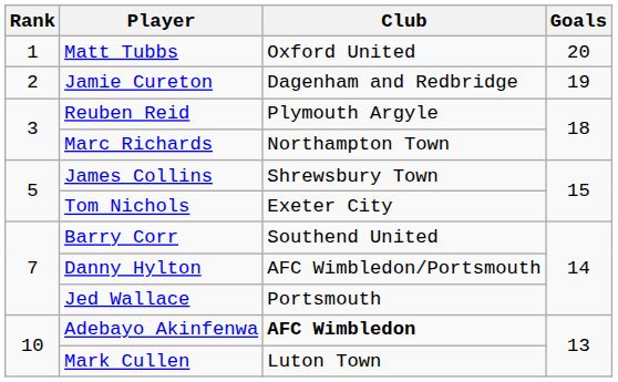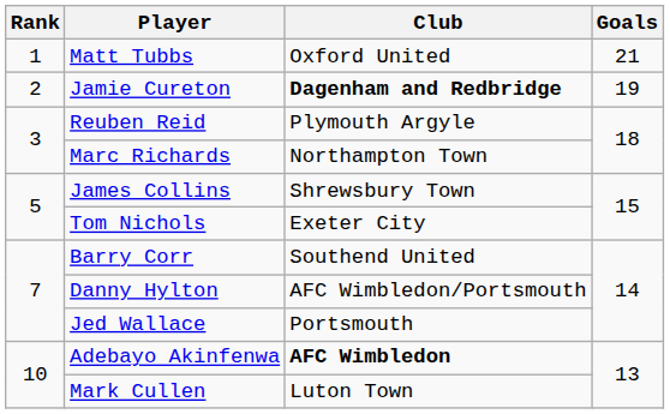 <table class="wikitable" style="text-align:center">
 <tr>
 <th>Rank</th>
 <th>Player</th>
 <th>Club</th>
 <th>Goals</th>
 </tr>
 <tr>
 <td>1</td>
 <td align="left"> <a href='#'>Matt Tubbs</a></td>
 <td align="left">Oxford United</td>
-<td>20</td>
+<td>21</td>
 </tr>
 <tr>
 <td>2</td>
 <td align="left"> <a href='#'>Jamie Cureton</a></td>
-<td align="left">Dagenham and Redbridge</td>
+<td align="left"><strong>Dagenham and Redbridge</strong></td>
 <td>19</td>
 </tr>
 <tr>
 <td rowspan="2">3</td>
 <td align="left"> <a href='#'>Reuben Reid</a></td>
 <td align="left">Plymouth Argyle</td>
 <td rowspan="2">18</td>
 </tr>
 <tr>
 <td align="left"> <a href='#'>Marc Richards</a></td>
 <td align="left">Northampton Town</td>
 </tr>
 <tr>
 <td rowspan="2">5</td>
 <td align="left"> <a href='#'>James Collins</a></td>
 <td align="left">Shrewsbury Town</td>
 <td rowspan="2">15</td>
 </tr>
 <tr>
 <td align="left"> <a href='#'>Tom Nichols</a></td>
 <td align="left">Exeter City</td>
 </tr>
 <tr>
 <td rowspan="3">7</td>
 <td align="left"> <a href='#'>Barry Corr</a></td>
 <td align="left">Southend United</td>
 <td rowspan="3">14</td>
 </tr>
 <tr>
 <td align="left"> <a href='#'>Danny Hylton</a></td>
 <td align="left">AFC Wimbledon/Portsmouth</td>
 </tr>
 <tr>
 <td align="left"> <a href='#'>Jed Wallace</a></td>
 <td align="left">Portsmouth</td>
 </tr>
 <tr>
 <td rowspan="2">10</td>
 <td align="left"> <a href='#'>Adebayo Akinfenwa</a></td>
 <td align="left"><strong>AFC Wimbledon</strong></td>
 <td rowspan="2">13</td>
 </tr>
 <tr>
 <td align="left"> <a href='#'>Mark Cullen</a></td>
 <td align="left">Luton Town</td>
 </tr>
 </table>
